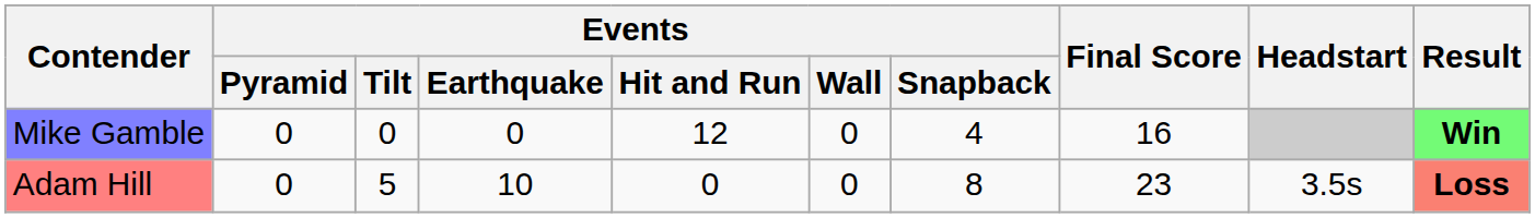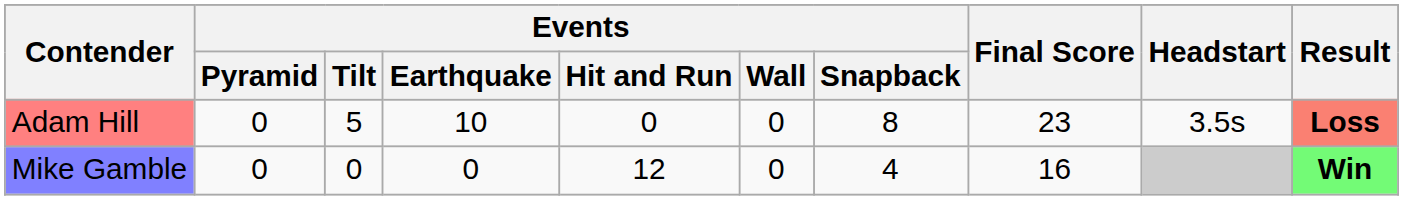 <table class="wikitable" style="text-align:center;">
 <tr>
 <th rowspan=2>Contender</th>
 <th colspan=6>Events</th>
 <th rowspan=2>Final Score</th>
 <th rowspan=2>Headstart</th>
 <th rowspan=2>Result</th>
 </tr>
 <tr>
 <th>Pyramid</th>
 <th>Tilt</th>
 <th>Earthquake</th>
 <th>Hit and Run</th>
 <th>Wall</th>
 <th>Snapback</th>
 </tr>
 <tr>
+<td bgcolor=#ff8080 style="text-align:left;">Adam Hill</td>
+<td>0</td>
+<td>5</td>
+<td>10</td>
+<td>0</td>
+<td>0</td>
+<td>8</td>
+<td>23</td>
+<td>3.5s</td>
+<td style="text-align:center; background:salmon;"><strong>Loss</strong></td>
+</tr>
+<tr>
 <td bgcolor=#8080ff style="text-align:left;">Mike Gamble</td>
 <td>0</td>
 <td>0</td>
 <td>0</td>
 <td>12</td>
 <td>0</td>
 <td>4</td>
 <td>16</td>
 <td style="background:#ccc"></td>
 <td style="text-align:center; background:#73fb76;"><strong>Win</strong></td>
 </tr>
-<tr>
-<td bgcolor=#ff8080 style="text-align:left;">Adam Hill</td>
-<td>0</td>
-<td>5</td>
-<td>10</td>
-<td>0</td>
-<td>0</td>
-<td>8</td>
-<td>23</td>
-<td>3.5s</td>
-<td style="text-align:center; background:salmon;"><strong>Loss</strong></td>
-</tr>
 </table>
